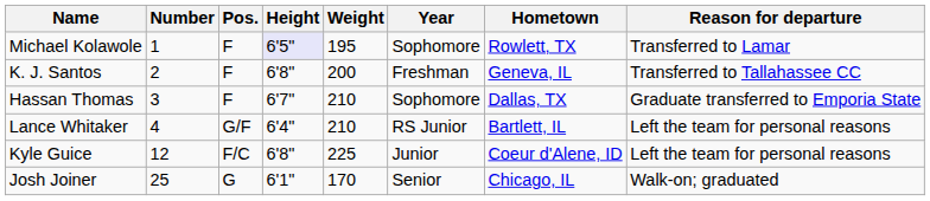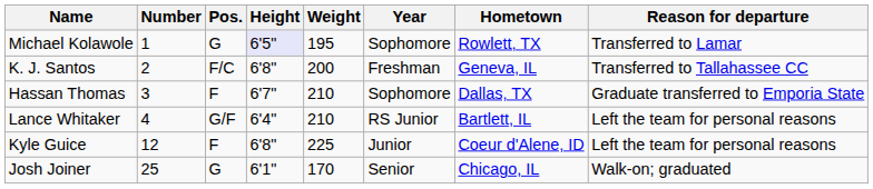 <table class="wikitable sortable" border="1">
 <tr>
 <th>Name</th>
 <th>Number</th>
 <th>Pos.</th>
 <th>Height</th>
 <th>Weight</th>
 <th>Year</th>
 <th>Hometown</th>
 <th class="unsortable">Reason for departure</th>
 </tr>
 <tr>
 <td>Michael Kolawole</td>
 <td>1</td>
-<td>F</td>
+<td>G</td>
 <td style="background: lavender;">6'5"</td>
 <td>195</td>
 <td>Sophomore</td>
 <td><a href='#'>Rowlett, TX</a></td>
 <td>Transferred to <a href='#'>Lamar</a></td>
 </tr>
 <tr>
 <td>K. J. Santos</td>
 <td>2</td>
-<td>F</td>
+<td>F/C</td>
 <td>6'8"</td>
 <td>200</td>
 <td>Freshman</td>
 <td><a href='#'>Geneva, IL</a></td>
 <td>Transferred to <a href='#'>Tallahassee CC</a></td>
 </tr>
 <tr>
 <td>Hassan Thomas</td>
 <td>3</td>
 <td>F</td>
 <td>6'7"</td>
 <td>210</td>
 <td>Sophomore</td>
 <td><a href='#'>Dallas, TX</a></td>
 <td>Graduate transferred to <a href='#'>Emporia State</a></td>
 </tr>
 <tr>
 <td>Lance Whitaker</td>
 <td>4</td>
 <td>G/F</td>
 <td>6'4"</td>
 <td>210</td>
 <td>RS Junior</td>
 <td><a href='#'>Bartlett, IL</a></td>
 <td>Left the team for personal reasons</td>
 </tr>
 <tr>
 <td>Kyle Guice</td>
 <td>12</td>
-<td>F/C</td>
+<td>F</td>
 <td>6'8"</td>
 <td>225</td>
 <td>Junior</td>
 <td><a href='#'>Coeur d'Alene, ID</a></td>
 <td>Left the team for personal reasons</td>
 </tr>
 <tr>
 <td>Josh Joiner</td>
 <td>25</td>
 <td>G</td>
 <td>6'1"</td>
 <td>170</td>
 <td>Senior</td>
 <td><a href='#'>Chicago, IL</a></td>
 <td>Walk-on; graduated</td>
 </tr>
 </table>
